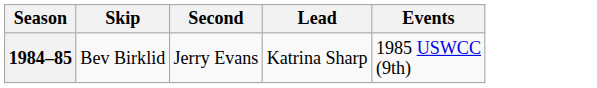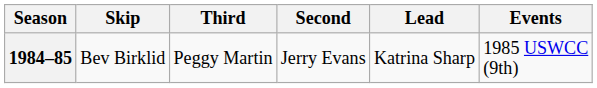 <table class="wikitable">
 <tr>
 <th scope="col">Season</th>
 <th scope="col">Skip</th>
+<th scope="col">Third</th>
 <th scope="col">Second</th>
 <th scope="col">Lead</th>
 <th scope="col">Events</th>
 </tr>
 <tr>
 <th scope="row">1984–85</th>
 <td>Bev Birklid</td>
+<td>Peggy Martin</td>
 <td>Jerry Evans</td>
 <td>Katrina Sharp</td>
 <td>1985 <a href='#'>USWCC</a> <br> (9th)</td>
 </tr>
 </table>
